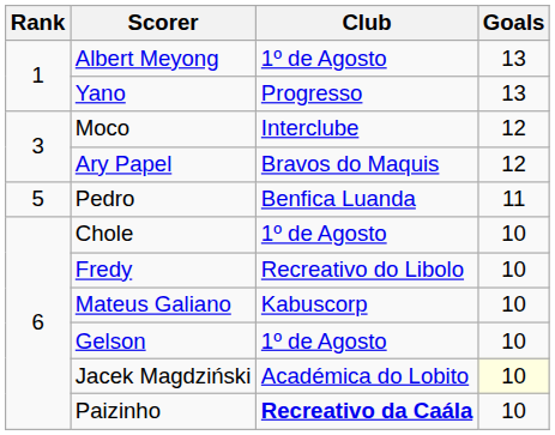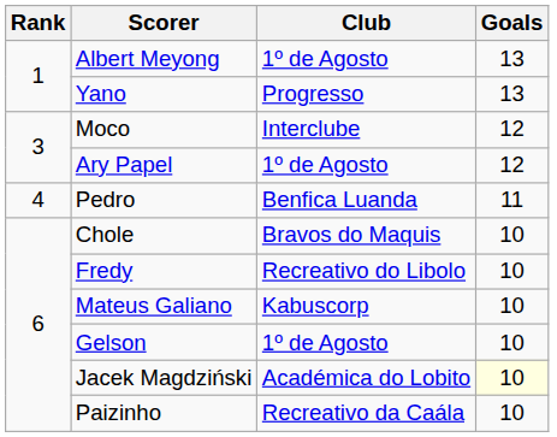 <table class="wikitable" style="text-align:center">
 <tr>
 <th>Rank</th>
 <th>Scorer</th>
 <th>Club</th>
 <th>Goals</th>
 </tr>
 <tr>
 <td rowspan=2>1</td>
 <td align="left"> <a href='#'>Albert Meyong</a></td>
 <td align="left"><a href='#'>1º de Agosto</a></td>
 <td>13</td>
 </tr>
 <tr>
 <td align="left"> <a href='#'>Yano</a></td>
 <td align="left"><a href='#'>Progresso</a></td>
 <td>13</td>
 </tr>
 <tr>
 <td rowspan=2>3</td>
 <td align="left"> Moco</td>
 <td align="left"><a href='#'>Interclube</a></td>
 <td>12</td>
 </tr>
 <tr>
 <td align="left"> <a href='#'>Ary Papel</a></td>
-<td align="left"><a href='#'>Bravos do Maquis</a></td>
+<td align="left"><a href='#'>1º de Agosto</a></td>
 <td>12</td>
 </tr>
 <tr>
-<td>5</td>
+<td>4</td>
 <td align="left"> Pedro</td>
 <td align="left"><a href='#'>Benfica Luanda</a></td>
 <td>11</td>
 </tr>
 <tr>
 <td rowspan=6>6</td>
 <td align="left"> Chole</td>
-<td align="left"><a href='#'>1º de Agosto</a></td>
+<td align="left"><a href='#'>Bravos do Maquis</a></td>
 <td>10</td>
 </tr>
 <tr>
 <td align="left"> <a href='#'>Fredy</a></td>
 <td align="left"><a href='#'>Recreativo do Libolo</a></td>
 <td>10</td>
 </tr>
 <tr>
 <td align="left"> <a href='#'>Mateus Galiano</a></td>
 <td align="left"><a href='#'>Kabuscorp</a></td>
 <td>10</td>
 </tr>
 <tr>
 <td align="left"> <a href='#'>Gelson</a></td>
 <td align="left"><a href='#'>1º de Agosto</a></td>
 <td>10</td>
 </tr>
 <tr>
 <td align="left"> Jacek Magdziński</td>
 <td align="left"><a href='#'>Académica do Lobito</a></td>
 <td style="background: lightyellow;">10</td>
 </tr>
 <tr>
 <td align="left"> Paizinho</td>
-<td align="left"><strong><a href='#'>Recreativo da Caála</a></strong></td>
+<td align="left"><a href='#'>Recreativo da Caála</a></td>
 <td>10</td>
 </tr>
 </table>
